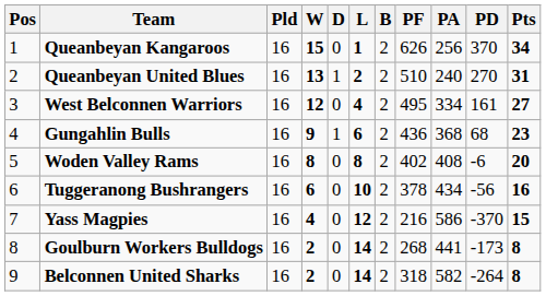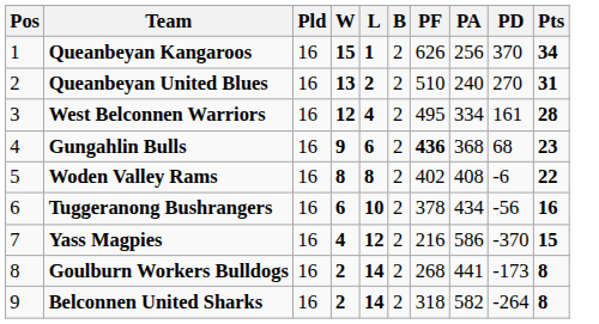 <table class="wikitable">
 <tr>
 <th>Pos</th>
 <th>Team</th>
 <th>Pld</th>
 <th>W</th>
-<th>D</th>
 <th>L</th>
 <th>B</th>
 <th>PF</th>
 <th>PA</th>
 <th>PD</th>
 <th>Pts</th>
 </tr>
 <tr>
 <td>1</td>
 <td> <strong>Queanbeyan Kangaroos</strong></td>
 <td>16</td>
 <td><strong>15</strong></td>
-<td>0</td>
 <td><strong>1</strong></td>
 <td>2</td>
 <td>626</td>
 <td>256</td>
 <td>370</td>
 <td><strong>34</strong></td>
 </tr>
 <tr>
 <td>2</td>
 <td> <strong>Queanbeyan United Blues</strong></td>
 <td>16</td>
 <td><strong>13</strong></td>
-<td>1</td>
 <td><strong>2</strong></td>
 <td>2</td>
 <td>510</td>
 <td>240</td>
 <td>270</td>
 <td><strong>31</strong></td>
 </tr>
 <tr>
 <td>3</td>
 <td> <strong>West Belconnen Warriors</strong></td>
 <td>16</td>
 <td><strong>12</strong></td>
-<td>0</td>
 <td><strong>4</strong></td>
 <td>2</td>
 <td>495</td>
 <td>334</td>
 <td>161</td>
-<td><strong>27</strong></td>
+<td><strong>28</strong></td>
 </tr>
 <tr>
 <td>4</td>
 <td> <strong>Gungahlin Bulls</strong></td>
 <td>16</td>
 <td><strong>9</strong></td>
-<td>1</td>
 <td><strong>6</strong></td>
 <td>2</td>
-<td>436</td>
+<td><strong>436</strong></td>
 <td>368</td>
 <td>68</td>
 <td><strong>23</strong></td>
 </tr>
 <tr>
 <td>5</td>
 <td> <strong>Woden Valley Rams</strong></td>
 <td>16</td>
 <td><strong>8</strong></td>
-<td>0</td>
 <td><strong>8</strong></td>
 <td>2</td>
 <td>402</td>
 <td>408</td>
 <td>-6</td>
-<td><strong>20</strong></td>
+<td><strong>22</strong></td>
 </tr>
 <tr>
 <td>6</td>
 <td> <strong>Tuggeranong Bushrangers</strong></td>
 <td>16</td>
 <td><strong>6</strong></td>
-<td>0</td>
 <td><strong>10</strong></td>
 <td>2</td>
 <td>378</td>
 <td>434</td>
 <td>-56</td>
 <td><strong>16</strong></td>
 </tr>
 <tr>
 <td>7</td>
 <td> <strong>Yass Magpies</strong></td>
 <td>16</td>
 <td><strong>4</strong></td>
-<td>0</td>
 <td><strong>12</strong></td>
 <td>2</td>
 <td>216</td>
 <td>586</td>
 <td>-370</td>
 <td><strong>15</strong></td>
 </tr>
 <tr>
 <td>8</td>
 <td> <strong>Goulburn Workers Bulldogs</strong></td>
 <td>16</td>
 <td><strong>2</strong></td>
-<td>0</td>
 <td><strong>14</strong></td>
 <td>2</td>
 <td>268</td>
 <td>441</td>
 <td>-173</td>
 <td><strong>8</strong></td>
 </tr>
 <tr>
 <td>9</td>
 <td> <strong>Belconnen United Sharks</strong></td>
 <td>16</td>
 <td><strong>2</strong></td>
-<td>0</td>
 <td><strong>14</strong></td>
 <td>2</td>
 <td>318</td>
 <td>582</td>
 <td>-264</td>
 <td><strong>8</strong></td>
 </tr>
 </table>
